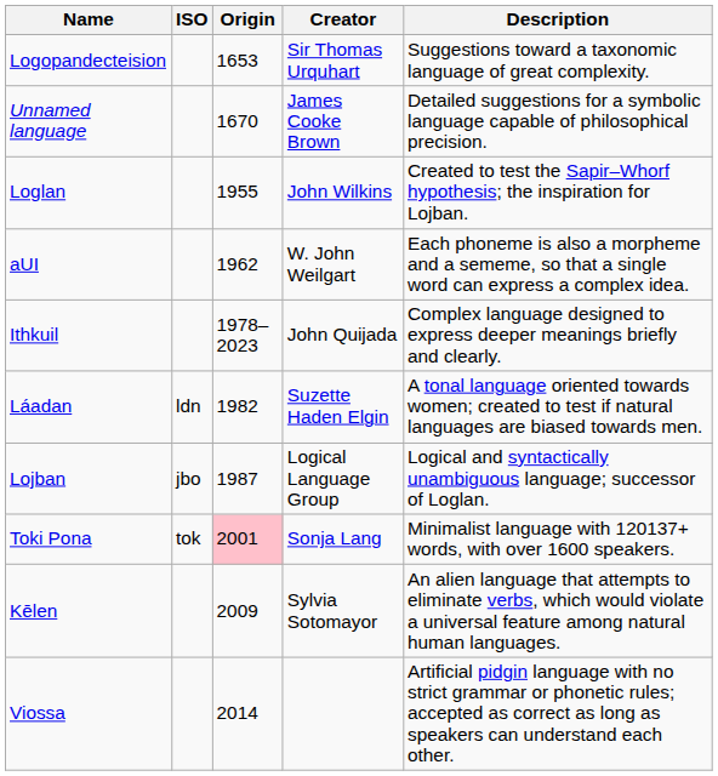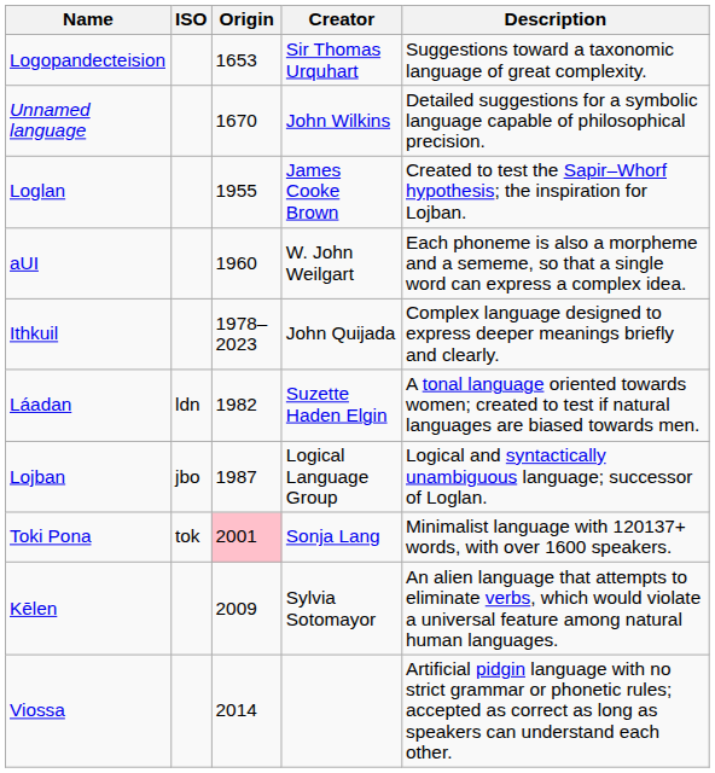 <table class="wikitable sortable">
 <tr>
 <th>Name</th>
 <th>ISO</th>
 <th>Origin</th>
 <th>Creator</th>
 <th>Description</th>
 </tr>
 <tr>
 <td><a href='#'>Logopandecteision</a></td>
 <td></td>
 <td>1653</td>
 <td><a href='#'>Sir Thomas Urquhart</a></td>
 <td>Suggestions toward a taxonomic language of great complexity.</td>
 </tr>
 <tr>
 <td><em><a href='#'>Unnamed language</a></em></td>
 <td></td>
 <td>1670</td>
-<td><a href='#'>James Cooke Brown</a></td>
+<td><a href='#'>John Wilkins</a></td>
 <td>Detailed suggestions for a symbolic language capable of philosophical precision.</td>
 </tr>
 <tr>
 <td><a href='#'>Loglan</a></td>
 <td></td>
 <td>1955</td>
-<td><a href='#'>John Wilkins</a></td>
+<td><a href='#'>James Cooke Brown</a></td>
 <td>Created to test the <a href='#'>Sapir–Whorf hypothesis</a>; the inspiration for Lojban.</td>
 </tr>
 <tr>
 <td><a href='#'>aUI</a></td>
 <td></td>
-<td>1962</td>
+<td>1960</td>
 <td>W. John Weilgart</td>
 <td>Each phoneme is also a morpheme and a sememe, so that a single word can express a complex idea.</td>
 </tr>
 <tr>
 <td><a href='#'>Ithkuil</a></td>
 <td></td>
 <td>1978–2023</td>
 <td>John Quijada</td>
 <td>Complex language designed to express deeper meanings briefly and clearly.</td>
 </tr>
 <tr>
 <td><a href='#'>Láadan</a></td>
 <td>ldn</td>
 <td>1982</td>
 <td><a href='#'>Suzette Haden Elgin</a></td>
 <td>A <a href='#'>tonal language</a> oriented towards women; created to test if natural languages are biased towards men.</td>
 </tr>
 <tr>
 <td><a href='#'>Lojban</a></td>
 <td>jbo</td>
 <td>1987</td>
 <td>Logical Language Group</td>
 <td>Logical and <a href='#'>syntactically unambiguous</a> language; successor of Loglan.</td>
 </tr>
 <tr>
 <td><a href='#'>Toki Pona</a></td>
 <td>tok</td>
 <td style="background: pink;">2001</td>
 <td><a href='#'>Sonja Lang</a></td>
 <td>Minimalist language with 120137+ words, with over 1600 speakers.</td>
 </tr>
 <tr>
 <td><a href='#'>Kēlen</a></td>
 <td></td>
 <td>2009</td>
 <td>Sylvia Sotomayor</td>
 <td>An alien language that attempts to eliminate <a href='#'>verbs</a>, which would violate a universal feature among natural human languages.</td>
 </tr>
 <tr>
 <td><a href='#'>Viossa</a></td>
 <td></td>
 <td>2014</td>
 <td></td>
 <td>Artificial <a href='#'>pidgin</a> language with no strict grammar or phonetic rules; accepted as correct as long as speakers can understand each other.</td>
 </tr>
 </table>
